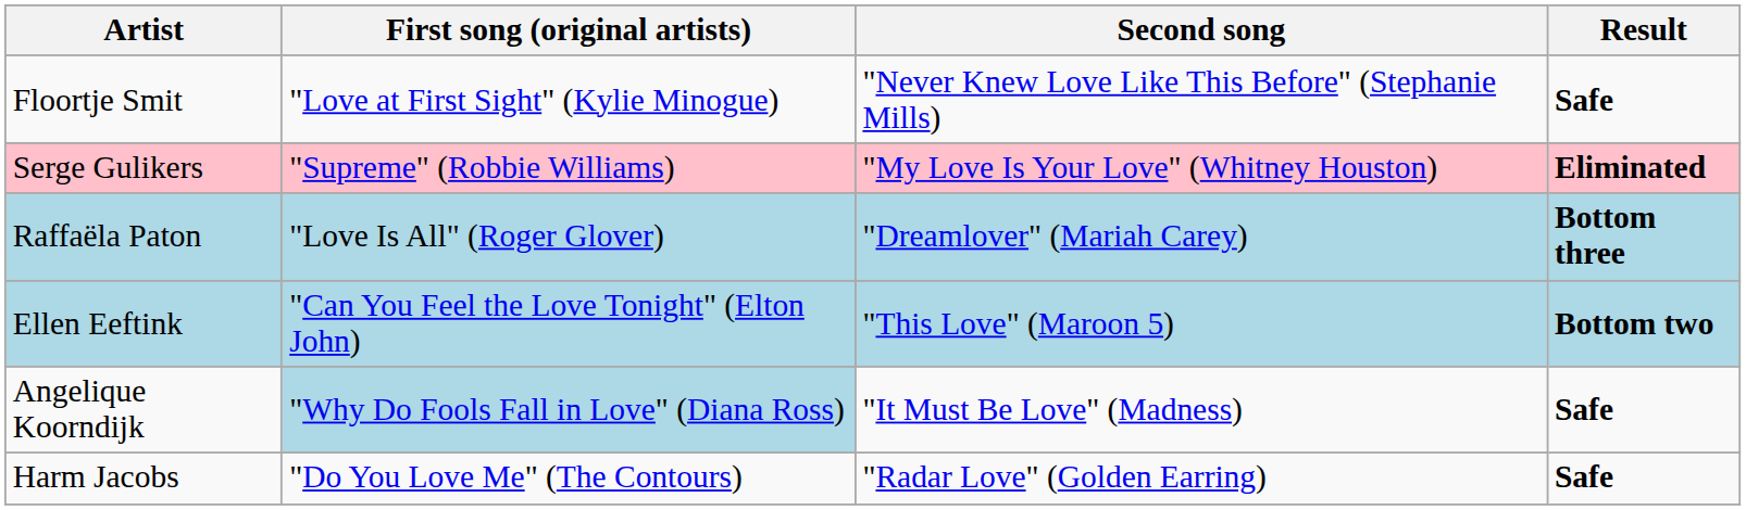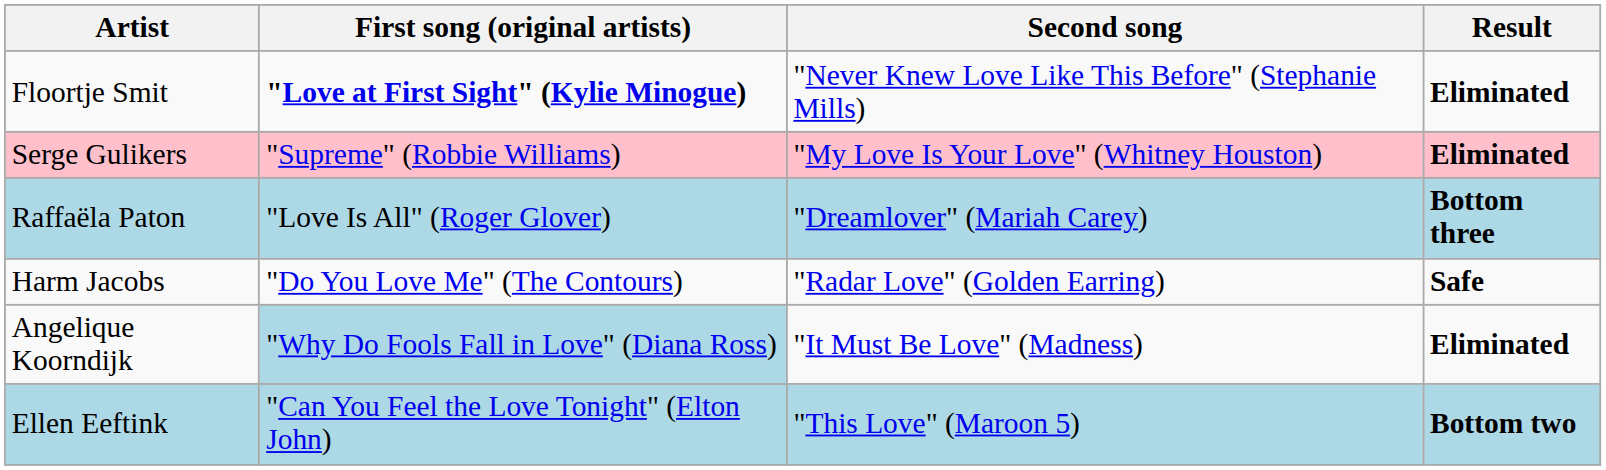 <table class=wikitable>
 <tr>
 <th>Artist</th>
 <th>First song (original artists)</th>
 <th>Second song</th>
 <th>Result</th>
 </tr>
 <tr>
 <td>Floortje Smit</td>
-<td>"<a href='#'>Love at First Sight</a>" (<a href='#'>Kylie Minogue</a>)</td>
+<td><strong>"<a href='#'>Love at First Sight</a>" (<a href='#'>Kylie Minogue</a>)</strong></td>
 <td>"<a href='#'>Never Knew Love Like This Before</a>" (<a href='#'>Stephanie Mills</a>)</td>
-<td><strong>Safe</strong></td>
+<td><strong>Eliminated</strong></td>
 </tr>
 <tr style="background:pink;">
 <td>Serge Gulikers</td>
 <td>"<a href='#'>Supreme</a>" (<a href='#'>Robbie Williams</a>)</td>
 <td>"<a href='#'>My Love Is Your Love</a>" (<a href='#'>Whitney Houston</a>)</td>
 <td><strong>Eliminated</strong></td>
 </tr>
 <tr style="background:lightblue;">
 <td>Raffaëla Paton</td>
 <td>"Love Is All" (<a href='#'>Roger Glover</a>)</td>
 <td>"<a href='#'>Dreamlover</a>" (<a href='#'>Mariah Carey</a>)</td>
 <td><strong>Bottom three</strong></td>
 </tr>
+<tr>
+<td>Harm Jacobs</td>
+<td>"<a href='#'>Do You Love Me</a>" (<a href='#'>The Contours</a>)</td>
+<td>"<a href='#'>Radar Love</a>" (<a href='#'>Golden Earring</a>)</td>
+<td><strong>Safe</strong></td>
+</tr>
+<tr>
+<td>Angelique Koorndijk</td>
+<td style="background: lightblue;">"<a href='#'>Why Do Fools Fall in Love</a>" (<a href='#'>Diana Ross</a>)</td>
+<td>"<a href='#'>It Must Be Love</a>" (<a href='#'>Madness</a>)</td>
+<td><strong>Eliminated</strong></td>
+</tr>
 <tr style="background:lightblue;">
 <td>Ellen Eeftink</td>
 <td>"<a href='#'>Can You Feel the Love Tonight</a>" (<a href='#'>Elton John</a>)</td>
 <td>"<a href='#'>This Love</a>" (<a href='#'>Maroon 5</a>)</td>
 <td><strong>Bottom two</strong></td>
 </tr>
-<tr>
-<td>Angelique Koorndijk</td>
-<td style="background: lightblue;">"<a href='#'>Why Do Fools Fall in Love</a>" (<a href='#'>Diana Ross</a>)</td>
-<td>"<a href='#'>It Must Be Love</a>" (<a href='#'>Madness</a>)</td>
-<td><strong>Safe</strong></td>
-</tr>
-<tr>
-<td>Harm Jacobs</td>
-<td>"<a href='#'>Do You Love Me</a>" (<a href='#'>The Contours</a>)</td>
-<td>"<a href='#'>Radar Love</a>" (<a href='#'>Golden Earring</a>)</td>
-<td><strong>Safe</strong></td>
-</tr>
 </table>
